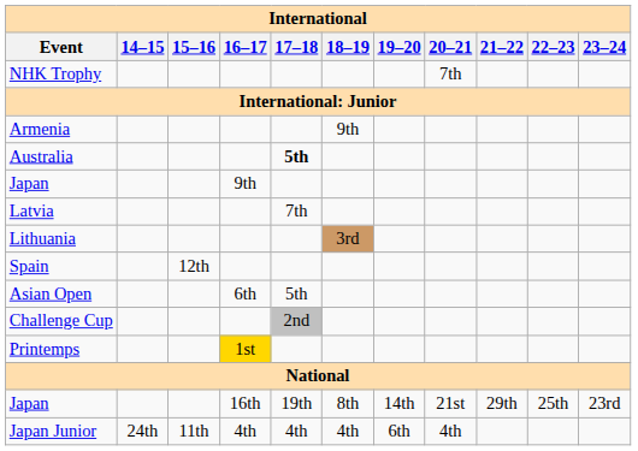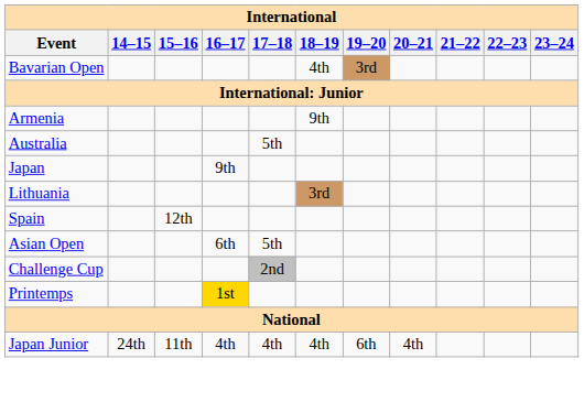 <table class="wikitable" style="text-align:center">
 <tr>
 <th colspan="11" style="background-color: #ffdead; " align="center">International</th>
 </tr>
 <tr>
 <th>Event</th>
 <th><a href='#'>14–15</a></th>
 <th><a href='#'>15–16</a></th>
 <th><a href='#'>16–17</a></th>
 <th><a href='#'>17–18</a></th>
 <th><a href='#'>18–19</a></th>
 <th><a href='#'>19–20</a></th>
 <th><a href='#'>20–21</a></th>
 <th><a href='#'>21–22</a></th>
 <th><a href='#'>22–23</a></th>
 <th><a href='#'>23–24</a></th>
 </tr>
 <tr>
-<td align="left"> <a href='#'>NHK Trophy</a></td>
+<td align="left"><a href='#'>Bavarian Open</a></td>
 <td></td>
 <td></td>
 <td></td>
 <td></td>
+<td>4th</td>
+<td bgcolor=cc9966>3rd</td>
 <td></td>
-<td></td>
-<td>7th</td>
 <td></td>
 <td></td>
 <td></td>
 </tr>
 <tr>
 <th colspan="11" style="background-color: #ffdead; " align="center">International: Junior</th>
 </tr>
 <tr>
 <td align="left"> <a href='#'>Armenia</a></td>
 <td></td>
 <td></td>
 <td></td>
 <td></td>
 <td>9th</td>
 <td></td>
 <td></td>
 <td></td>
 <td></td>
 <td></td>
 </tr>
 <tr>
 <td align="left"> <a href='#'>Australia</a></td>
 <td></td>
 <td></td>
 <td></td>
-<td><strong>5th</strong></td>
+<td>5th</td>
 <td></td>
 <td></td>
 <td></td>
 <td></td>
 <td></td>
 <td></td>
 </tr>
 <tr>
 <td align="left"> <a href='#'>Japan</a></td>
 <td></td>
 <td></td>
 <td>9th</td>
 <td></td>
-<td></td>
-<td></td>
-<td></td>
-<td></td>
-<td></td>
-<td></td>
-</tr>
-<tr>
-<td align="left"> <a href='#'>Latvia</a></td>
-<td></td>
-<td></td>
-<td></td>
-<td>7th</td>
 <td></td>
 <td></td>
 <td></td>
 <td></td>
 <td></td>
 <td></td>
 </tr>
 <tr>
 <td align="left"> <a href='#'>Lithuania</a></td>
 <td></td>
 <td></td>
 <td></td>
 <td></td>
 <td bgcolor=cc9966>3rd</td>
 <td></td>
 <td></td>
 <td></td>
 <td></td>
 <td></td>
 </tr>
 <tr>
 <td align="left"> <a href='#'>Spain</a></td>
 <td></td>
 <td>12th</td>
 <td></td>
 <td></td>
 <td></td>
 <td></td>
 <td></td>
 <td></td>
 <td></td>
 <td></td>
 </tr>
 <tr>
 <td align="left"><a href='#'>Asian Open</a></td>
 <td></td>
 <td></td>
 <td>6th</td>
 <td>5th</td>
 <td></td>
 <td></td>
 <td></td>
 <td></td>
 <td></td>
 <td></td>
 </tr>
 <tr>
 <td align="left"><a href='#'>Challenge Cup</a></td>
 <td></td>
 <td></td>
 <td></td>
 <td bgcolor=silver>2nd</td>
 <td></td>
 <td></td>
 <td></td>
 <td></td>
 <td></td>
 <td></td>
 </tr>
 <tr>
 <td align="left"><a href='#'>Printemps</a></td>
 <td></td>
 <td></td>
 <td bgcolor=gold>1st</td>
 <td></td>
 <td></td>
 <td></td>
 <td></td>
 <td></td>
 <td></td>
 <td></td>
 </tr>
 <tr>
 <th colspan="11" style="background-color: #ffdead; " align="center">National</th>
 </tr>
 <tr>
-<td align="left"><a href='#'>Japan</a></td>
-<td></td>
-<td></td>
-<td>16th</td>
-<td>19th</td>
-<td>8th</td>
-<td>14th</td>
-<td>21st</td>
-<td>29th</td>
-<td>25th</td>
-<td>23rd</td>
-</tr>
-<tr>
 <td align="left"><a href='#'>Japan Junior</a></td>
 <td>24th</td>
 <td>11th</td>
 <td>4th</td>
 <td>4th</td>
 <td>4th</td>
 <td>6th</td>
 <td>4th</td>
 <td></td>
 <td></td>
 <td></td>
 </tr>
 </table>
